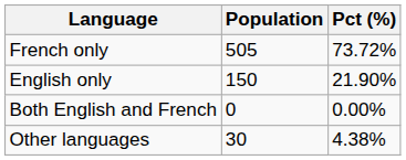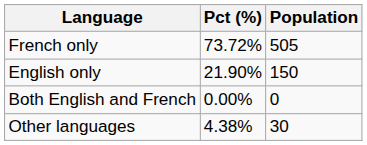 <table class="wikitable">
 <tr>
 <th>Language</th>
+<th>Pct (%)</th>
 <th>Population</th>
-<th>Pct (%)</th>
 </tr>
 <tr>
 <td>French only</td>
+<td>73.72%</td>
 <td>505</td>
-<td>73.72%</td>
 </tr>
 <tr>
 <td>English only</td>
+<td>21.90%</td>
 <td>150</td>
-<td>21.90%</td>
 </tr>
 <tr>
 <td>Both English and French</td>
+<td>0.00%</td>
 <td>0</td>
-<td>0.00%</td>
 </tr>
 <tr>
 <td>Other languages</td>
+<td>4.38%</td>
 <td>30</td>
-<td>4.38%</td>
 </tr>
 </table>
